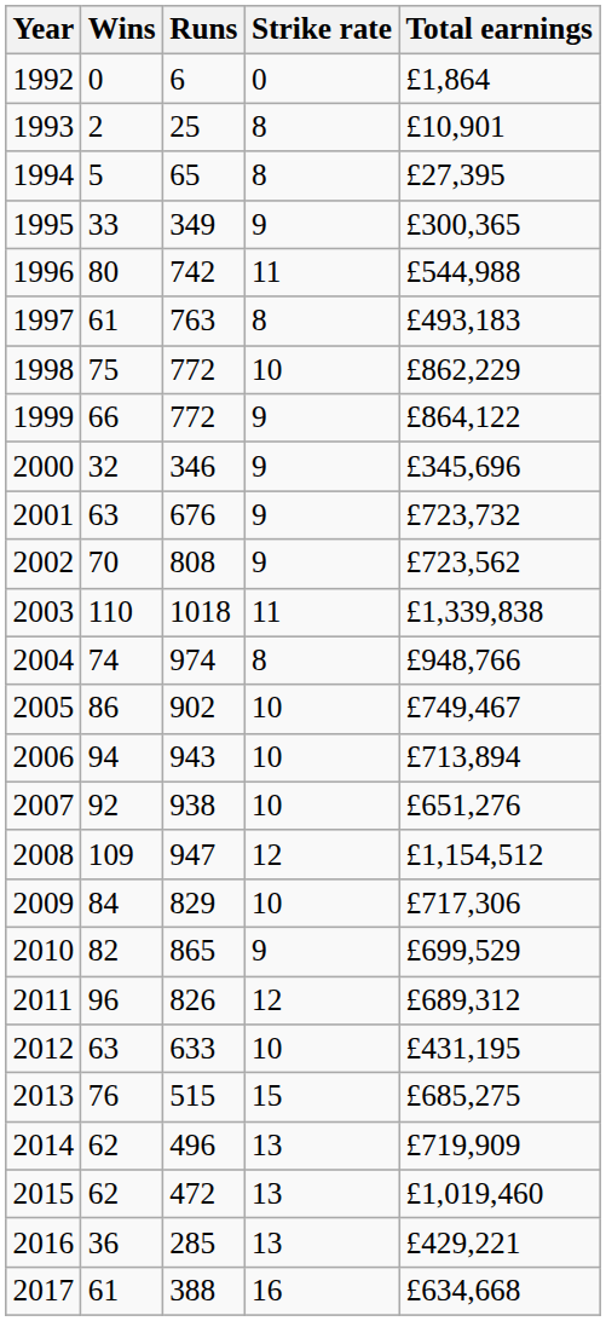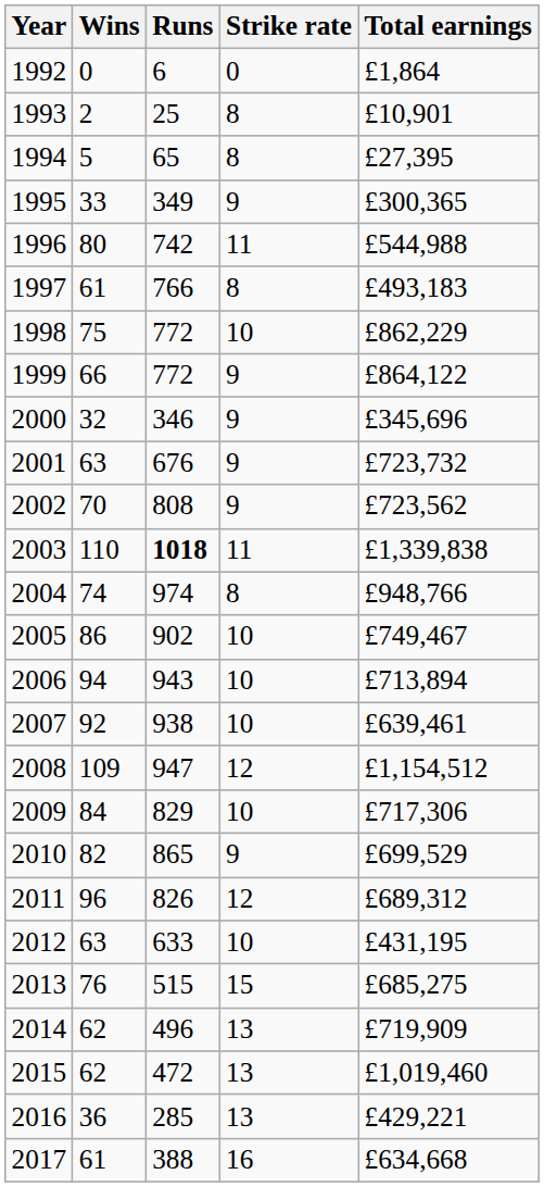 <table class="wikitable">
 <tr>
 <th>Year</th>
 <th>Wins</th>
 <th>Runs</th>
 <th>Strike rate</th>
 <th>Total earnings</th>
 </tr>
 <tr>
 <td>1992</td>
 <td>0</td>
 <td>6</td>
 <td>0</td>
 <td>£1,864</td>
 </tr>
 <tr>
 <td>1993</td>
 <td>2</td>
 <td>25</td>
 <td>8</td>
 <td>£10,901</td>
 </tr>
 <tr>
 <td>1994</td>
 <td>5</td>
 <td>65</td>
 <td>8</td>
 <td>£27,395</td>
 </tr>
 <tr>
 <td>1995</td>
 <td>33</td>
 <td>349</td>
 <td>9</td>
 <td>£300,365</td>
 </tr>
 <tr>
 <td>1996</td>
 <td>80</td>
 <td>742</td>
 <td>11</td>
 <td>£544,988</td>
 </tr>
 <tr>
 <td>1997</td>
 <td>61</td>
-<td>763</td>
+<td>766</td>
 <td>8</td>
 <td>£493,183</td>
 </tr>
 <tr>
 <td>1998</td>
 <td>75</td>
 <td>772</td>
 <td>10</td>
 <td>£862,229</td>
 </tr>
 <tr>
 <td>1999</td>
 <td>66</td>
 <td>772</td>
 <td>9</td>
 <td>£864,122</td>
 </tr>
 <tr>
 <td>2000</td>
 <td>32</td>
 <td>346</td>
 <td>9</td>
 <td>£345,696</td>
 </tr>
 <tr>
 <td>2001</td>
 <td>63</td>
 <td>676</td>
 <td>9</td>
 <td>£723,732</td>
 </tr>
 <tr>
 <td>2002</td>
 <td>70</td>
 <td>808</td>
 <td>9</td>
 <td>£723,562</td>
 </tr>
 <tr>
 <td>2003</td>
 <td>110</td>
-<td>1018</td>
+<td><strong>1018</strong></td>
 <td>11</td>
 <td>£1,339,838</td>
 </tr>
 <tr>
 <td>2004</td>
 <td>74</td>
 <td>974</td>
 <td>8</td>
 <td>£948,766</td>
 </tr>
 <tr>
 <td>2005</td>
 <td>86</td>
 <td>902</td>
 <td>10</td>
 <td>£749,467</td>
 </tr>
 <tr>
 <td>2006</td>
 <td>94</td>
 <td>943</td>
 <td>10</td>
 <td>£713,894</td>
 </tr>
 <tr>
 <td>2007</td>
 <td>92</td>
 <td>938</td>
 <td>10</td>
-<td>£651,276</td>
+<td>£639,461</td>
 </tr>
 <tr>
 <td>2008</td>
 <td>109</td>
 <td>947</td>
 <td>12</td>
 <td>£1,154,512</td>
 </tr>
 <tr>
 <td>2009</td>
 <td>84</td>
 <td>829</td>
 <td>10</td>
 <td>£717,306</td>
 </tr>
 <tr>
 <td>2010</td>
 <td>82</td>
 <td>865</td>
 <td>9</td>
 <td>£699,529</td>
 </tr>
 <tr>
 <td>2011</td>
 <td>96</td>
 <td>826</td>
 <td>12</td>
 <td>£689,312</td>
 </tr>
 <tr>
 <td>2012</td>
 <td>63</td>
 <td>633</td>
 <td>10</td>
 <td>£431,195</td>
 </tr>
 <tr>
 <td>2013</td>
 <td>76</td>
 <td>515</td>
 <td>15</td>
 <td>£685,275</td>
 </tr>
 <tr>
 <td>2014</td>
 <td>62</td>
 <td>496</td>
 <td>13</td>
 <td>£719,909</td>
 </tr>
 <tr>
 <td>2015</td>
 <td>62</td>
 <td>472</td>
 <td>13</td>
 <td>£1,019,460</td>
 </tr>
 <tr>
 <td>2016</td>
 <td>36</td>
 <td>285</td>
 <td>13</td>
 <td>£429,221</td>
 </tr>
 <tr>
 <td>2017</td>
 <td>61</td>
 <td>388</td>
 <td>16</td>
 <td>£634,668</td>
 </tr>
 </table>
